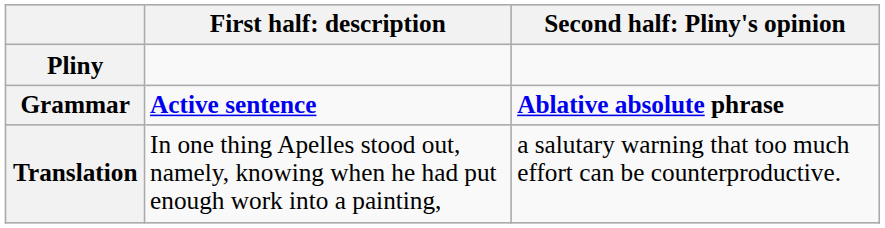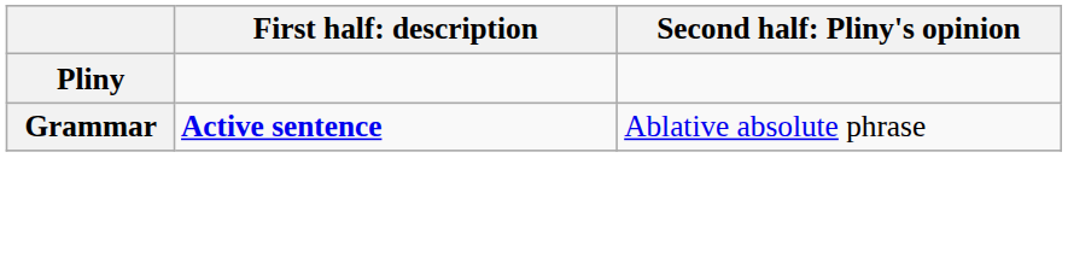 <table class="wikitable" style="margin: 1em auto;">
 <tr>
 <th style="width:  80px;"> </th>
 <th style="width: 225px;">First half: description</th>
 <th style="width: 225px;">Second half: Pliny's opinion</th>
 </tr>
 <tr>
 <th>Pliny</th>
 <td></td>
 <td></td>
 </tr>
 <tr>
 <th>Grammar</th>
 <td><strong><a href='#'>Active sentence</a></strong></td>
-<td><strong><a href='#'>Ablative absolute</a> phrase</strong></td>
-</tr>
-<tr>
-<th>Translation</th>
-<td>In one thing Apelles stood out, namely, knowing when he had put enough work into a painting,</td>
-<td>a salutary warning that too much effort can be counterproductive.<br> </td>
+<td><a href='#'>Ablative absolute</a> phrase</td>
 </tr>
 </table>
